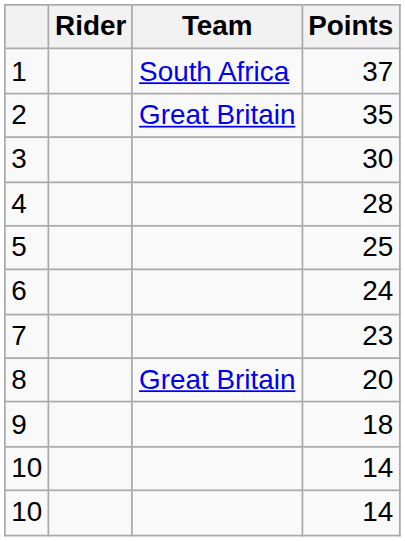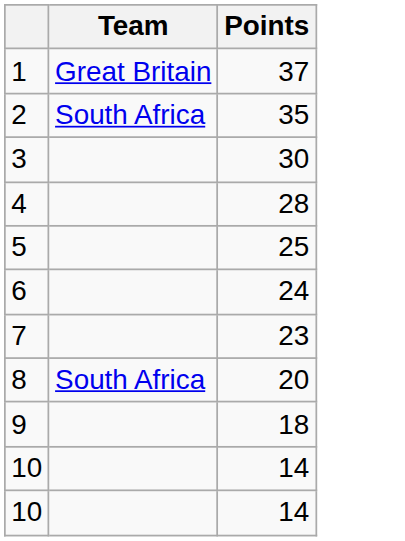 <table class=wikitable>
 <tr>
 <th></th>
-<th>Rider</th>
 <th>Team</th>
 <th>Points</th>
 </tr>
 <tr>
 <td>1</td>
-<td> </td>
-<td><a href='#'>South Africa</a></td>
+<td><a href='#'>Great Britain</a></td>
 <td align=right>37</td>
 </tr>
 <tr>
 <td>2</td>
-<td></td>
-<td><a href='#'>Great Britain</a></td>
+<td><a href='#'>South Africa</a></td>
 <td align=right>35</td>
 </tr>
 <tr>
 <td>3</td>
-<td></td>
 <td></td>
 <td align=right>30</td>
 </tr>
 <tr>
 <td>4</td>
 <td></td>
-<td></td>
 <td align=right>28</td>
 </tr>
 <tr>
 <td>5</td>
-<td></td>
 <td></td>
 <td align=right>25</td>
 </tr>
 <tr>
 <td>6</td>
 <td></td>
-<td></td>
 <td align=right>24</td>
 </tr>
 <tr>
 <td>7</td>
 <td></td>
-<td></td>
 <td align=right>23</td>
 </tr>
 <tr>
 <td>8</td>
-<td></td>
-<td><a href='#'>Great Britain</a></td>
+<td><a href='#'>South Africa</a></td>
 <td align=right>20</td>
 </tr>
 <tr>
 <td>9</td>
-<td></td>
 <td></td>
 <td align=right>18</td>
 </tr>
 <tr>
 <td>10</td>
 <td></td>
-<td></td>
 <td align=right>14</td>
 </tr>
 <tr>
 <td>10</td>
 <td></td>
-<td></td>
 <td align=right>14</td>
 </tr>
 </table>
